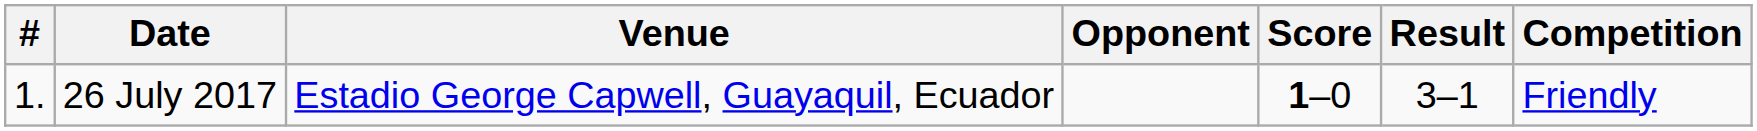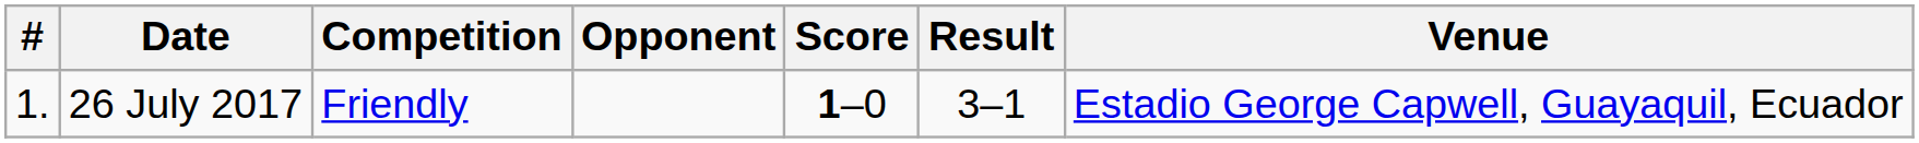 <table class="wikitable sortable">
 <tr>
 <th>#</th>
 <th>Date</th>
-<th>Venue</th>
+<th>Competition</th>
 <th>Opponent</th>
 <th>Score</th>
 <th>Result</th>
-<th>Competition</th>
+<th>Venue</th>
 </tr>
 <tr>
 <td>1.</td>
 <td>26 July 2017</td>
-<td><a href='#'>Estadio George Capwell</a>, <a href='#'>Guayaquil</a>, Ecuador</td>
+<td><a href='#'>Friendly</a></td>
 <td></td>
 <td align=center><strong>1</strong>–0</td>
 <td align=center>3–1</td>
-<td><a href='#'>Friendly</a></td>
+<td><a href='#'>Estadio George Capwell</a>, <a href='#'>Guayaquil</a>, Ecuador</td>
 </tr>
 </table>
